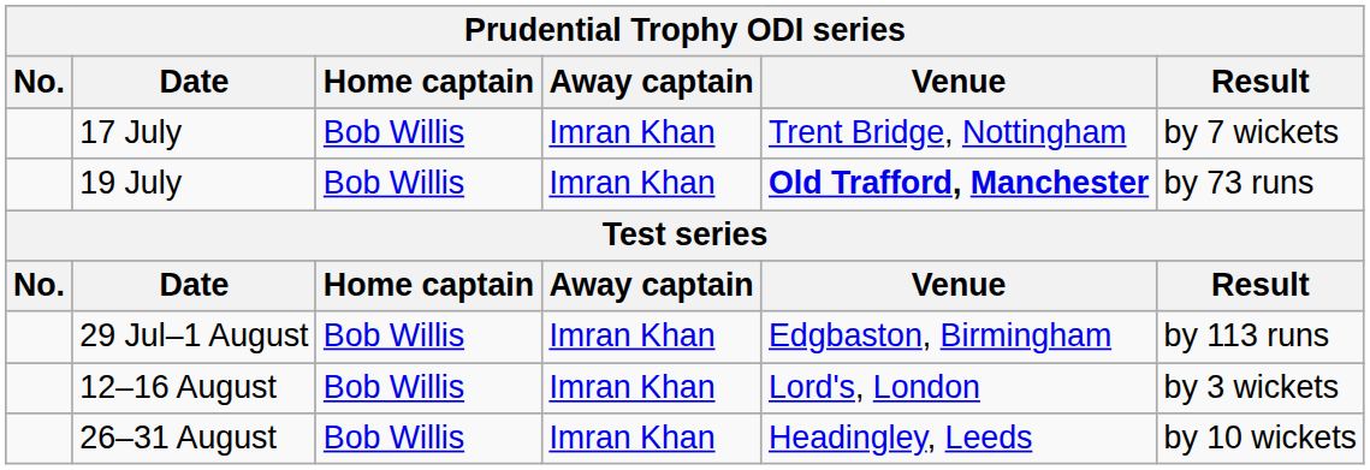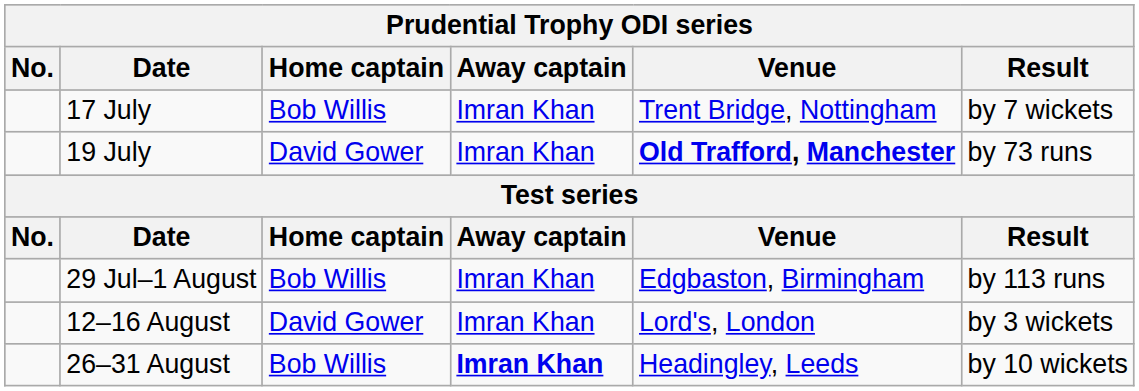 <table class="wikitable">
 <tr>
 <th colspan="9">Prudential Trophy ODI series</th>
 </tr>
 <tr>
 <th>No.</th>
 <th>Date</th>
 <th>Home captain</th>
 <th>Away captain</th>
 <th>Venue</th>
 <th>Result</th>
 </tr>
 <tr>
 <td></td>
 <td>17 July</td>
 <td><a href='#'>Bob Willis</a></td>
 <td><a href='#'>Imran Khan</a></td>
 <td><a href='#'>Trent Bridge</a>, <a href='#'>Nottingham</a></td>
 <td> by 7 wickets</td>
 </tr>
 <tr>
 <td></td>
 <td>19 July</td>
-<td><a href='#'>Bob Willis</a></td>
+<td><a href='#'>David Gower</a></td>
 <td><a href='#'>Imran Khan</a></td>
 <td><strong><a href='#'>Old Trafford</a>, <a href='#'>Manchester</a></strong></td>
 <td> by 73 runs</td>
 </tr>
 <tr>
 <th colspan="9">Test series</th>
 </tr>
 <tr>
 <th>No.</th>
 <th>Date</th>
 <th>Home captain</th>
 <th>Away captain</th>
 <th>Venue</th>
 <th>Result</th>
 </tr>
 <tr>
 <td></td>
 <td>29 Jul–1 August</td>
 <td><a href='#'>Bob Willis</a></td>
 <td><a href='#'>Imran Khan</a></td>
 <td><a href='#'>Edgbaston</a>, <a href='#'>Birmingham</a></td>
 <td> by 113 runs</td>
 </tr>
 <tr>
 <td></td>
 <td>12–16 August</td>
-<td><a href='#'>Bob Willis</a></td>
+<td><a href='#'>David Gower</a></td>
 <td><a href='#'>Imran Khan</a></td>
 <td><a href='#'>Lord's</a>, <a href='#'>London</a></td>
 <td> by 3 wickets</td>
 </tr>
 <tr>
 <td></td>
 <td>26–31 August</td>
 <td><a href='#'>Bob Willis</a></td>
-<td><a href='#'>Imran Khan</a></td>
+<td><strong><a href='#'>Imran Khan</a></strong></td>
 <td><a href='#'>Headingley</a>, <a href='#'>Leeds</a></td>
 <td> by 10 wickets</td>
 </tr>
 </table>
